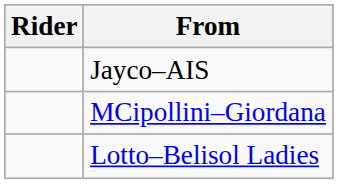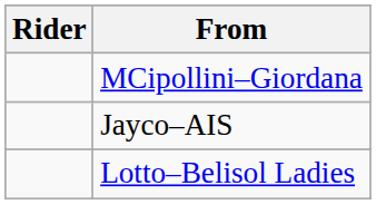 <table class="wikitable sortable">
 <tr>
 <th>Rider</th>
 <th>From</th>
 </tr>
 <tr>
 <td></td>
-<td>Jayco–AIS</td>
+<td><a href='#'>MCipollini–Giordana</a></td>
 </tr>
 <tr>
 <td></td>
-<td><a href='#'>MCipollini–Giordana</a></td>
+<td>Jayco–AIS</td>
 </tr>
 <tr>
 <td></td>
 <td><a href='#'>Lotto–Belisol Ladies</a></td>
 </tr>
 </table>
